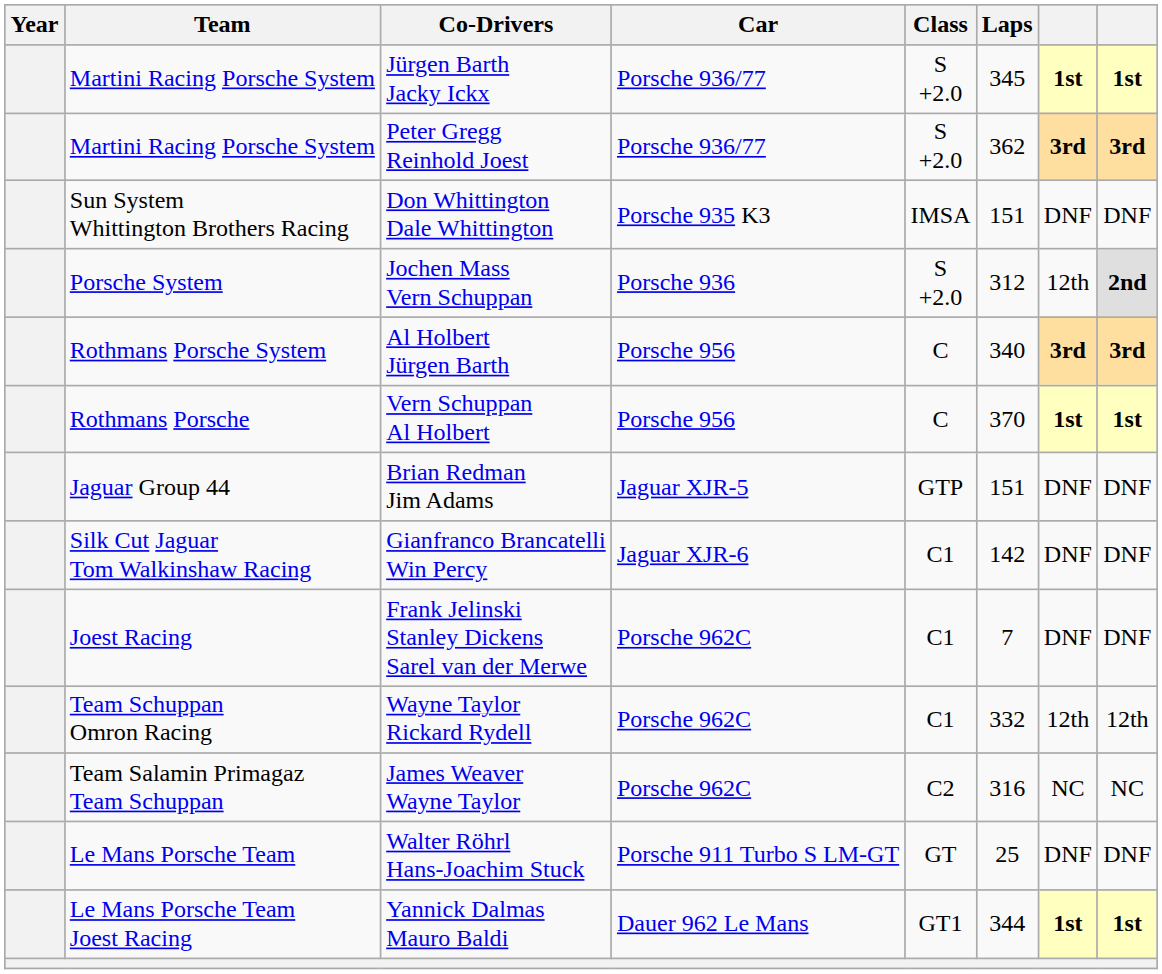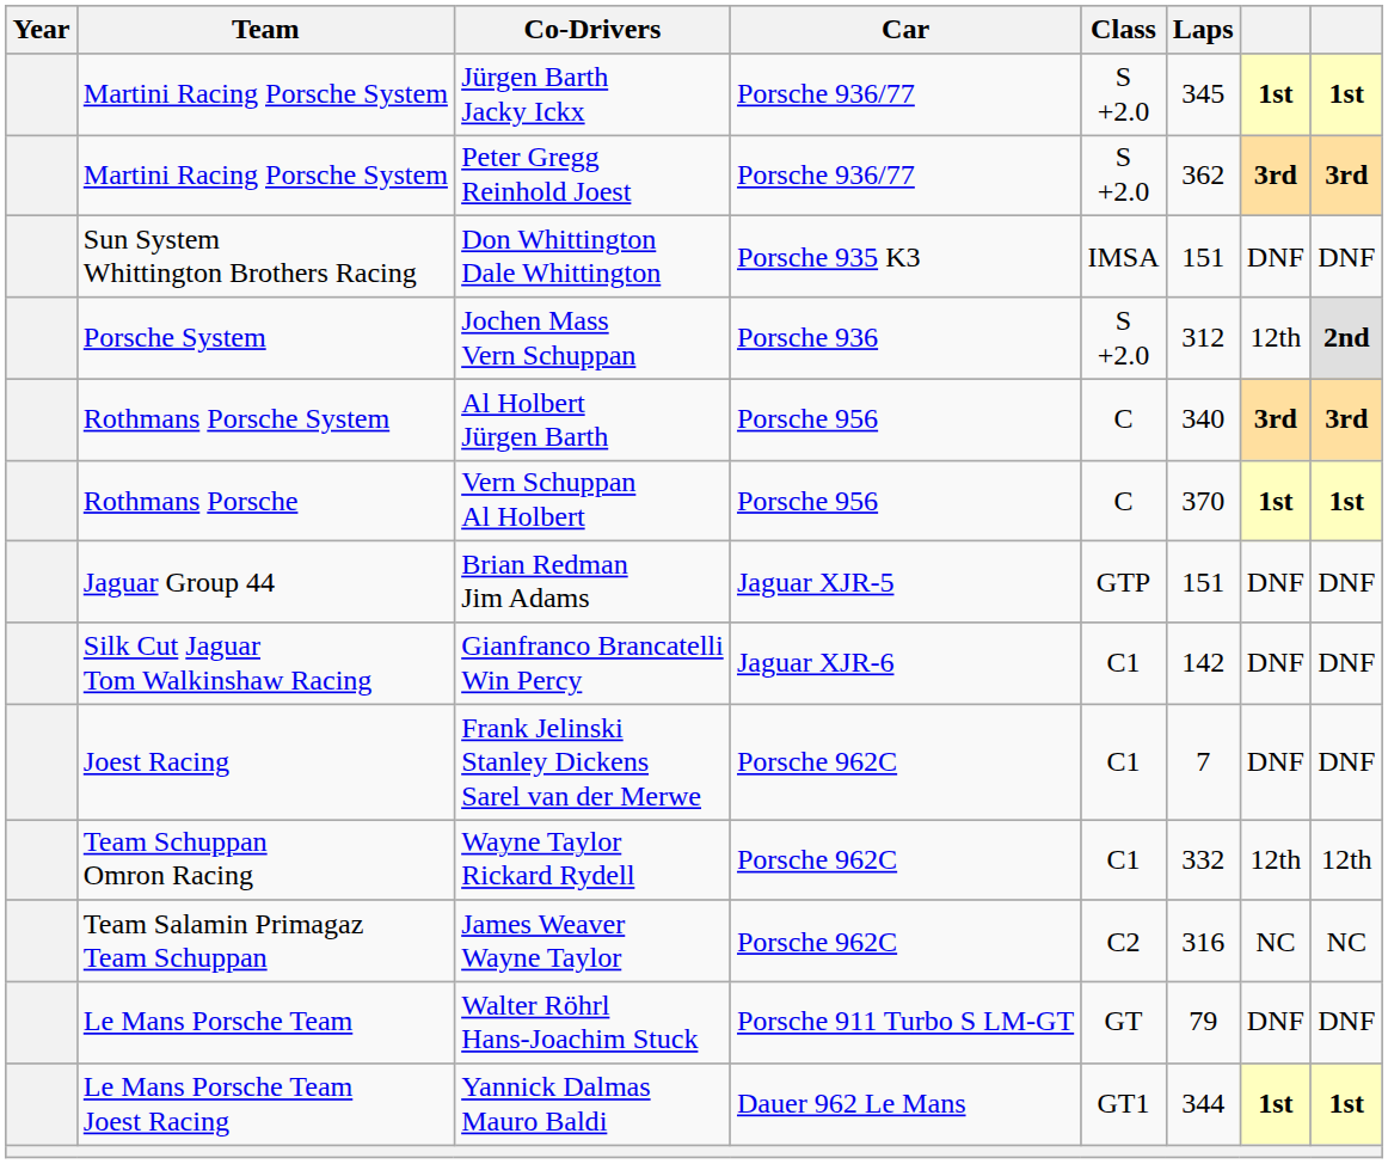 <table class="wikitable" style="text-align:center; font-size:90%">
 <tr>
 <th>Year</th>
 <th>Team</th>
 <th>Co-Drivers</th>
 <th>Car</th>
 <th>Class</th>
 <th>Laps</th>
 <th></th>
 <th></th>
 </tr>
 <tr>
 <th></th>
 <td align="left"> <a href='#'>Martini Racing</a> <a href='#'>Porsche System</a></td>
 <td align="left"> <a href='#'>Jürgen Barth</a><br> <a href='#'>Jacky Ickx</a></td>
 <td align="left"><a href='#'>Porsche 936/77</a></td>
 <td>S<br>+2.0</td>
 <td>345</td>
 <td style="background:#FFFFBF;"><strong>1st</strong></td>
 <td style="background:#FFFFBF;"><strong>1st</strong></td>
 </tr>
 <tr>
 <th></th>
 <td align="left"> <a href='#'>Martini Racing</a> <a href='#'>Porsche System</a></td>
 <td align="left"> <a href='#'>Peter Gregg</a><br> <a href='#'>Reinhold Joest</a></td>
 <td align="left"><a href='#'>Porsche 936/77</a></td>
 <td>S<br>+2.0</td>
 <td>362</td>
 <td style="background:#FFDF9F;"><strong>3rd</strong></td>
 <td style="background:#FFDF9F;"><strong>3rd</strong></td>
 </tr>
 <tr>
 <th></th>
 <td align="left"> Sun System<br> Whittington Brothers Racing</td>
 <td align="left"> <a href='#'>Don Whittington</a><br> <a href='#'>Dale Whittington</a></td>
 <td align="left"><a href='#'>Porsche 935</a> K3</td>
 <td>IMSA</td>
 <td>151</td>
 <td>DNF</td>
 <td>DNF</td>
 </tr>
 <tr>
 <th></th>
 <td align="left"> <a href='#'>Porsche System</a></td>
 <td align="left"> <a href='#'>Jochen Mass</a><br> <a href='#'>Vern Schuppan</a></td>
 <td align="left"><a href='#'>Porsche 936</a></td>
 <td>S<br>+2.0</td>
 <td>312</td>
 <td>12th</td>
 <td style="background:#DFDFDF;"><strong>2nd</strong></td>
 </tr>
 <tr>
 <th></th>
 <td align="left"> <a href='#'>Rothmans</a> <a href='#'>Porsche System</a></td>
 <td align="left"> <a href='#'>Al Holbert</a><br> <a href='#'>Jürgen Barth</a></td>
 <td align="left"><a href='#'>Porsche 956</a></td>
 <td>C</td>
 <td>340</td>
 <td style="background:#FFDF9F;"><strong>3rd</strong></td>
 <td style="background:#FFDF9F;"><strong>3rd</strong></td>
 </tr>
 <tr>
 <th></th>
 <td align="left"> <a href='#'>Rothmans</a> <a href='#'>Porsche</a></td>
 <td align="left"> <a href='#'>Vern Schuppan</a><br> <a href='#'>Al Holbert</a></td>
 <td align="left"><a href='#'>Porsche 956</a></td>
 <td>C</td>
 <td>370</td>
 <td style="background:#FFFFBF;"><strong>1st</strong></td>
 <td style="background:#FFFFBF;"><strong>1st</strong></td>
 </tr>
 <tr>
 <th></th>
 <td align="left"> <a href='#'>Jaguar</a> Group 44</td>
 <td align="left"> <a href='#'>Brian Redman</a><br> Jim Adams</td>
 <td align="left"><a href='#'>Jaguar XJR-5</a></td>
 <td>GTP</td>
 <td>151</td>
 <td>DNF</td>
 <td>DNF</td>
 </tr>
 <tr>
 <th></th>
 <td align="left"> <a href='#'>Silk Cut</a> <a href='#'>Jaguar</a><br> <a href='#'>Tom Walkinshaw Racing</a></td>
 <td align="left"> <a href='#'>Gianfranco Brancatelli</a><br> <a href='#'>Win Percy</a></td>
 <td align="left"><a href='#'>Jaguar XJR-6</a></td>
 <td>C1</td>
 <td>142</td>
 <td>DNF</td>
 <td>DNF</td>
 </tr>
 <tr>
 <th></th>
 <td align="left"> <a href='#'>Joest Racing</a></td>
 <td align="left"> <a href='#'>Frank Jelinski</a><br> <a href='#'>Stanley Dickens</a><br> <a href='#'>Sarel van der Merwe</a></td>
 <td align="left"><a href='#'>Porsche 962C</a></td>
 <td>C1</td>
 <td>7</td>
 <td>DNF</td>
 <td>DNF</td>
 </tr>
 <tr>
 <th></th>
 <td align="left"> <a href='#'>Team Schuppan</a><br> Omron Racing</td>
 <td align="left"> <a href='#'>Wayne Taylor</a><br> <a href='#'>Rickard Rydell</a></td>
 <td align="left"><a href='#'>Porsche 962C</a></td>
 <td>C1</td>
 <td>332</td>
 <td>12th</td>
 <td>12th</td>
 </tr>
 <tr>
 <th></th>
 <td align="left"> Team Salamin Primagaz<br> <a href='#'>Team Schuppan</a></td>
 <td align="left"> <a href='#'>James Weaver</a><br> <a href='#'>Wayne Taylor</a></td>
 <td align="left"><a href='#'>Porsche 962C</a></td>
 <td>C2</td>
 <td>316</td>
 <td>NC</td>
 <td>NC</td>
 </tr>
 <tr>
 <th></th>
 <td align="left"> <a href='#'>Le Mans Porsche Team</a></td>
 <td align="left"> <a href='#'>Walter Röhrl</a><br> <a href='#'>Hans-Joachim Stuck</a></td>
 <td align="left"><a href='#'>Porsche 911 Turbo S LM-GT</a></td>
 <td>GT</td>
-<td>25</td>
+<td>79</td>
 <td>DNF</td>
 <td>DNF</td>
 </tr>
 <tr>
 <th></th>
 <td align="left"> <a href='#'>Le Mans Porsche Team</a><br> <a href='#'>Joest Racing</a></td>
 <td align="left"> <a href='#'>Yannick Dalmas</a><br> <a href='#'>Mauro Baldi</a></td>
 <td align="left"><a href='#'>Dauer 962 Le Mans</a></td>
 <td>GT1</td>
 <td>344</td>
 <td style="background:#FFFFBF;"><strong>1st</strong></td>
 <td style="background:#FFFFBF;"><strong>1st</strong></td>
 </tr>
 <tr>
 <th colspan="8"></th>
 </tr>
 </table>
